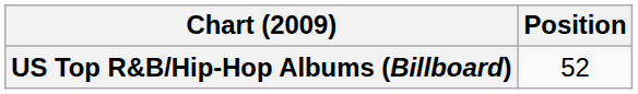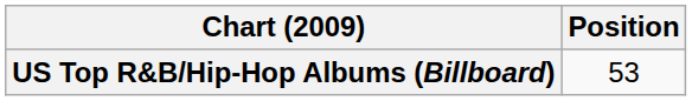 <table class="wikitable plainrowheaders" style="text-align:center">
 <tr>
 <th scope="col">Chart (2009)</th>
 <th scope="col">Position</th>
 </tr>
 <tr>
 <th scope="row">US Top R&B/Hip-Hop Albums (<em>Billboard</em>)</th>
-<td>52</td>
+<td>53</td>
 </tr>
 </table>
